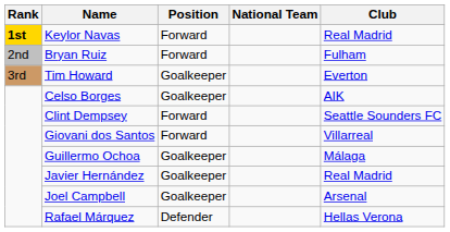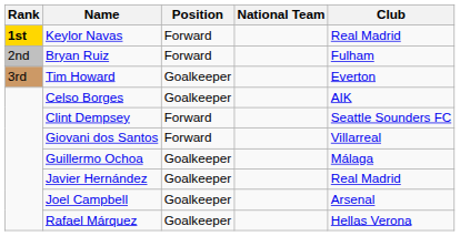 <table class="wikitable">
 <tr>
 <th>Rank</th>
 <th>Name</th>
 <th>Position</th>
 <th>National Team</th>
 <th>Club</th>
 </tr>
 <tr>
 <td scope=col style="background-color: gold"><strong>1st</strong></td>
 <td><a href='#'>Keylor Navas</a></td>
 <td>Forward</td>
 <td></td>
 <td> <a href='#'>Real Madrid</a></td>
 </tr>
 <tr>
 <td scope=col style="background-color: silver">2nd</td>
 <td><a href='#'>Bryan Ruiz</a></td>
 <td>Forward</td>
 <td></td>
 <td> <a href='#'>Fulham</a></td>
 </tr>
 <tr>
 <td scope=col style="background-color: #cc9966">3rd</td>
 <td><a href='#'>Tim Howard</a></td>
 <td>Goalkeeper</td>
 <td></td>
 <td> <a href='#'>Everton</a></td>
 </tr>
 <tr>
 <td rowspan="7"></td>
 <td><a href='#'>Celso Borges</a></td>
 <td>Goalkeeper</td>
 <td></td>
 <td> <a href='#'>AIK</a></td>
 </tr>
 <tr>
 <td><a href='#'>Clint Dempsey</a></td>
 <td>Forward</td>
 <td></td>
 <td> <a href='#'>Seattle Sounders FC</a></td>
 </tr>
 <tr>
 <td><a href='#'>Giovani dos Santos</a></td>
 <td>Forward</td>
 <td></td>
 <td> <a href='#'>Villarreal</a></td>
 </tr>
 <tr>
 <td><a href='#'>Guillermo Ochoa</a></td>
 <td>Goalkeeper</td>
 <td></td>
 <td> <a href='#'>Málaga</a></td>
 </tr>
 <tr>
 <td><a href='#'>Javier Hernández</a></td>
 <td>Goalkeeper</td>
 <td></td>
 <td> <a href='#'>Real Madrid</a></td>
 </tr>
 <tr>
 <td><a href='#'>Joel Campbell</a></td>
 <td>Goalkeeper</td>
 <td></td>
 <td> <a href='#'>Arsenal</a></td>
 </tr>
 <tr>
 <td><a href='#'>Rafael Márquez</a></td>
-<td>Defender</td>
+<td>Goalkeeper</td>
 <td></td>
 <td> <a href='#'>Hellas Verona</a></td>
 </tr>
 </table>
